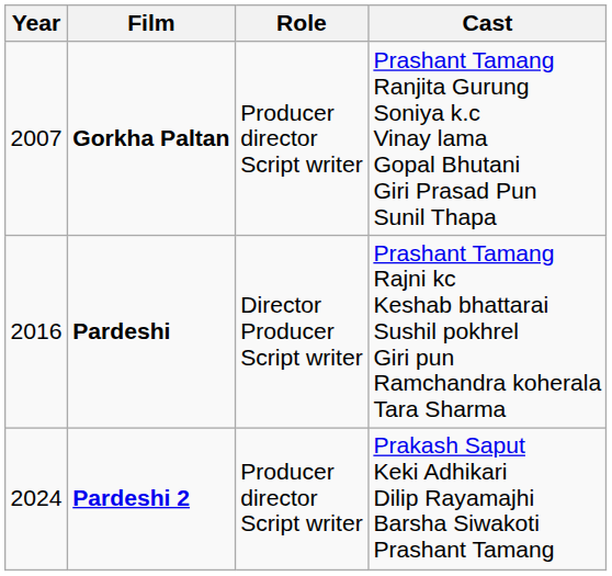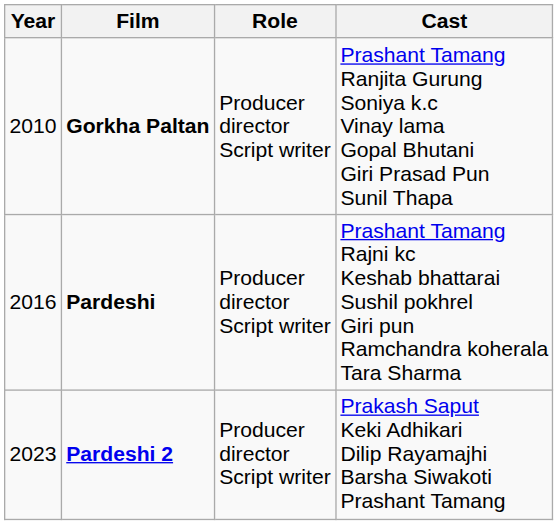 <table class="wikitable">
 <tr>
 <th>Year</th>
 <th>Film</th>
 <th>Role</th>
 <th>Cast</th>
 </tr>
 <tr>
-<td>2007</td>
+<td>2010</td>
 <td><strong>Gorkha Paltan</strong></td>
 <td>Producer<br>director<br>Script writer</td>
 <td><a href='#'>Prashant Tamang</a> <br> Ranjita Gurung <br> Soniya k.c <br> Vinay lama  <br> Gopal Bhutani <br>Giri Prasad Pun <br> Sunil Thapa</td>
 </tr>
 <tr>
 <td>2016</td>
 <td><strong>Pardeshi</strong></td>
-<td>Director <br> Producer <br> Script writer</td>
+<td>Producer<br>director<br>Script writer</td>
 <td><a href='#'>Prashant Tamang</a> <br> Rajni kc <br> Keshab bhattarai<br>Sushil pokhrel <br> Giri pun <br> Ramchandra koherala <br> Tara Sharma</td>
 </tr>
 <tr>
-<td>2024</td>
+<td>2023</td>
 <td><strong><a href='#'>Pardeshi 2</a></strong></td>
 <td>Producer<br>director<br>Script writer</td>
 <td><a href='#'>Prakash Saput</a> <br> Keki Adhikari <br> Dilip Rayamajhi<br>Barsha Siwakoti <br> Prashant Tamang</td>
 </tr>
 </table>
